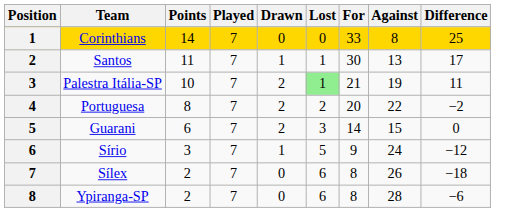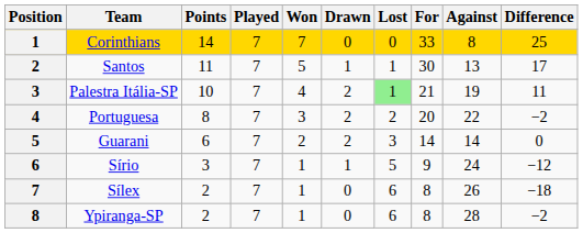 <table class="wikitable" style="text-align:center">
 <tr>
 <th>Position</th>
 <th>Team</th>
 <th>Points</th>
 <th>Played</th>
+<th>Won</th>
 <th>Drawn</th>
 <th>Lost</th>
 <th>For</th>
 <th>Against</th>
 <th>Difference</th>
 </tr>
 <tr style="background: gold;">
 <th>1</th>
 <td><a href='#'>Corinthians</a></td>
 <td>14</td>
+<td>7</td>
 <td>7</td>
 <td>0</td>
 <td>0</td>
 <td>33</td>
 <td>8</td>
 <td>25</td>
 </tr>
 <tr>
 <th>2</th>
 <td><a href='#'>Santos</a></td>
 <td>11</td>
 <td>7</td>
+<td>5</td>
 <td>1</td>
 <td>1</td>
 <td>30</td>
 <td>13</td>
 <td>17</td>
 </tr>
 <tr>
 <th>3</th>
 <td><a href='#'>Palestra Itália-SP</a></td>
 <td>10</td>
 <td>7</td>
+<td>4</td>
 <td>2</td>
 <td style="background: lightgreen;">1</td>
 <td>21</td>
 <td>19</td>
 <td>11</td>
 </tr>
 <tr>
 <th>4</th>
 <td><a href='#'>Portuguesa</a></td>
 <td>8</td>
 <td>7</td>
+<td>3</td>
 <td>2</td>
 <td>2</td>
 <td>20</td>
 <td>22</td>
 <td>−2</td>
 </tr>
 <tr>
 <th>5</th>
 <td><a href='#'>Guarani</a></td>
 <td>6</td>
 <td>7</td>
 <td>2</td>
+<td>2</td>
 <td>3</td>
 <td>14</td>
-<td>15</td>
+<td>14</td>
 <td>0</td>
 </tr>
 <tr>
 <th>6</th>
 <td><a href='#'>Sírio</a></td>
 <td>3</td>
 <td>7</td>
+<td>1</td>
 <td>1</td>
 <td>5</td>
 <td>9</td>
 <td>24</td>
 <td>−12</td>
 </tr>
 <tr>
 <th>7</th>
 <td><a href='#'>Sílex</a></td>
 <td>2</td>
 <td>7</td>
+<td>1</td>
 <td>0</td>
 <td>6</td>
 <td>8</td>
 <td>26</td>
 <td>−18</td>
 </tr>
 <tr>
 <th>8</th>
 <td><a href='#'>Ypiranga-SP</a></td>
 <td>2</td>
 <td>7</td>
+<td>1</td>
 <td>0</td>
 <td>6</td>
 <td>8</td>
 <td>28</td>
-<td>−6</td>
+<td>−2</td>
 </tr>
 </table>
